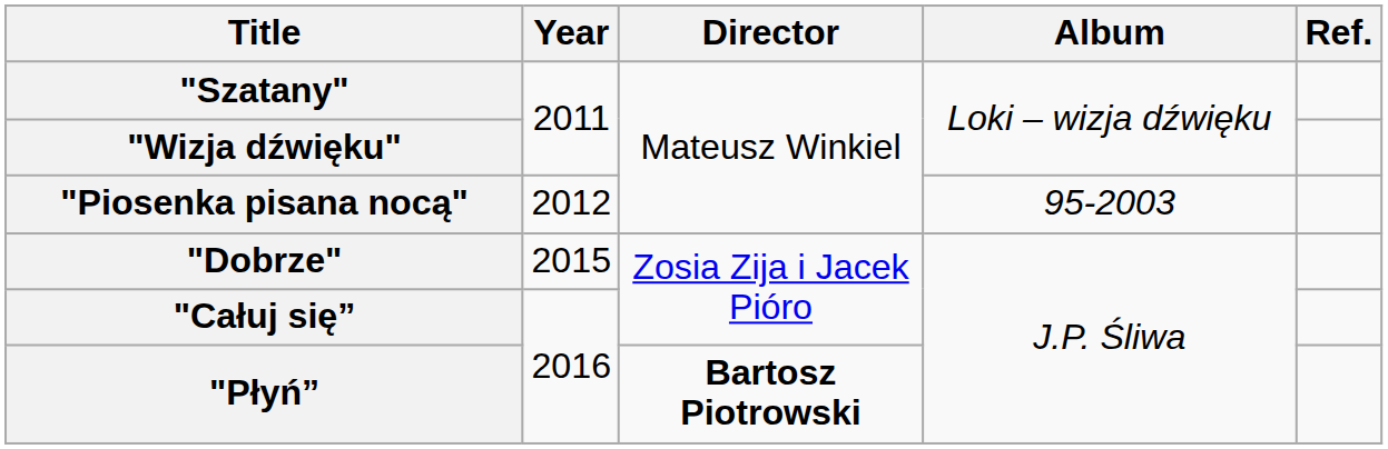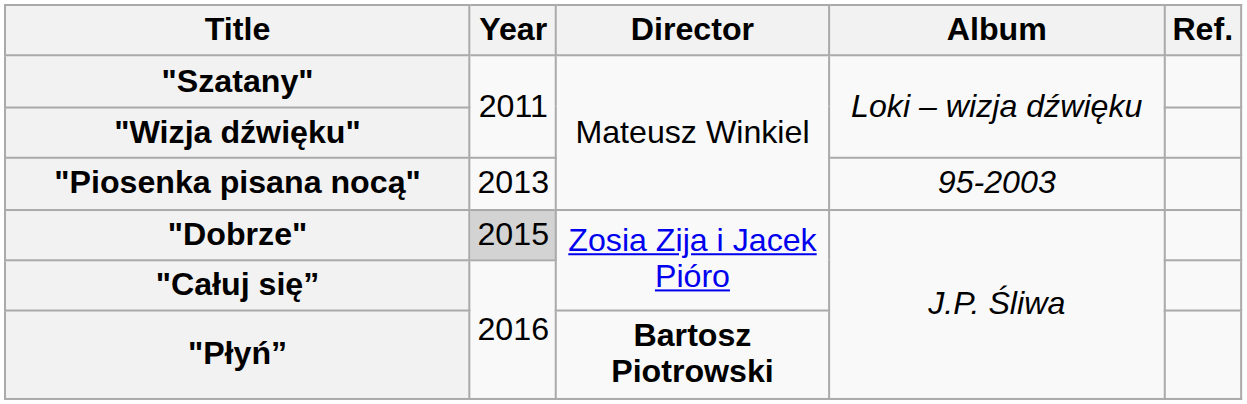 <table class="wikitable plainrowheaders" style="text-align:center;" border="1">
 <tr>
 <th scope="col" style="width:14em;">Title</th>
 <th scope="col">Year</th>
 <th scope="col" style="width:8em;">Director</th>
 <th scope="col" style="width:10em;">Album</th>
 <th scope="col">Ref.</th>
 </tr>
 <tr>
 <th scope="row">"Szatany"</th>
 <td rowspan="2">2011</td>
 <td rowspan="3">Mateusz Winkiel</td>
 <td rowspan="2"><em>Loki – wizja dźwięku</em></td>
 <td></td>
 </tr>
 <tr>
 <th scope="row">"Wizja dźwięku"</th>
 <td></td>
 </tr>
 <tr>
 <th scope="row">"Piosenka pisana nocą"</th>
-<td>2012</td>
+<td>2013</td>
 <td><em>95-2003</em></td>
 <td></td>
 </tr>
 <tr>
 <th scope="row">"Dobrze"</th>
-<td>2015</td>
+<td style="background: lightgrey;">2015</td>
 <td rowspan=2><a href='#'>Zosia Zija i Jacek Pióro</a></td>
 <td rowspan=3><em>J.P. Śliwa</em></td>
 <td></td>
 </tr>
 <tr>
 <th scope="row">"Całuj się”</th>
 <td rowspan=2>2016</td>
 <td></td>
 </tr>
 <tr>
 <th scope="row">"Płyń”</th>
 <td><strong>Bartosz Piotrowski</strong></td>
 <td></td>
 </tr>
 </table>
